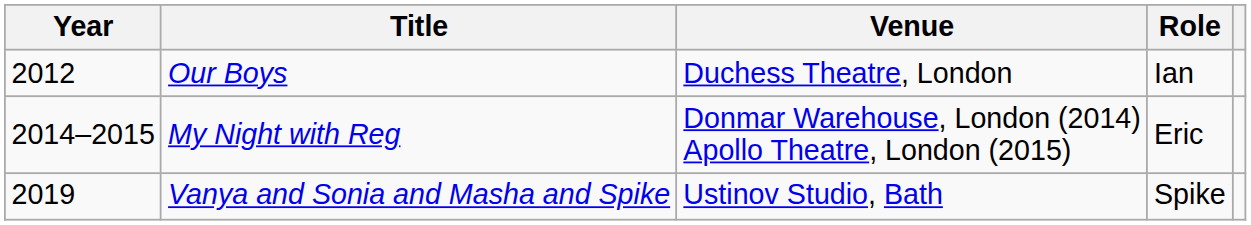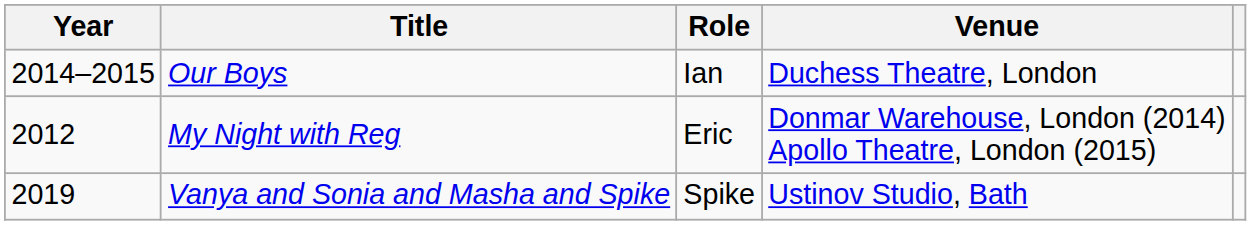 <table class="wikitable sortable">
 <tr>
 <th>Year</th>
 <th>Title</th>
+<th>Role</th>
 <th>Venue</th>
-<th>Role</th>
 <th class="unsortable"></th>
 </tr>
 <tr>
-<td>2012</td>
+<td>2014–2015</td>
 <td><em><a href='#'>Our Boys</a></em></td>
+<td>Ian</td>
 <td><a href='#'>Duchess Theatre</a>, London</td>
-<td>Ian</td>
 <td align="center"></td>
 </tr>
 <tr>
-<td>2014–2015</td>
+<td>2012</td>
 <td><em><a href='#'>My Night with Reg</a></em></td>
+<td>Eric</td>
 <td><a href='#'>Donmar Warehouse</a>, London (2014)<br><a href='#'>Apollo Theatre</a>, London (2015)</td>
-<td>Eric</td>
 <td align="center"></td>
 </tr>
 <tr>
 <td>2019</td>
 <td><em><a href='#'>Vanya and Sonia and Masha and Spike</a></em></td>
+<td>Spike</td>
 <td><a href='#'>Ustinov Studio</a>, <a href='#'>Bath</a></td>
-<td>Spike</td>
 <td align="center"></td>
 </tr>
 </table>
